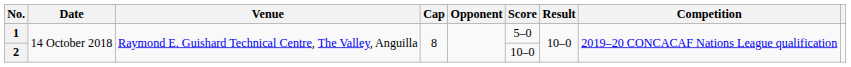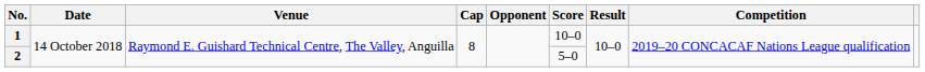 <table class="wikitable plainrowheaders">
 <tr>
 <th scope=col>No.</th>
 <th scope=col data-sort-type=date>Date</th>
 <th scope=col>Venue</th>
 <th scope=col>Cap</th>
 <th scope=col>Opponent</th>
 <th scope=col>Score</th>
 <th scope=col>Result</th>
 <th scope=col>Competition</th>
 <th scope=col class=unsortable></th>
 </tr>
 <tr>
 <th scope=row style=text-align:center>1</th>
 <td rowspan=2>14 October 2018</td>
 <td rowspan=2><a href='#'>Raymond E. Guishard Technical Centre</a>, <a href='#'>The Valley</a>, Anguilla</td>
 <td rowspan=2 align=center>8</td>
 <td rowspan=2></td>
-<td align=center>5–0</td>
+<td align=center>10–0</td>
 <td rowspan=2 align=center>10–0</td>
 <td rowspan=2><a href='#'>2019–20 CONCACAF Nations League qualification</a></td>
 <td rowspan=2 align=center></td>
 </tr>
 <tr>
 <th scope=row style=text-align:center>2</th>
-<td align=center>10–0</td>
+<td align=center>5–0</td>
 </tr>
 </table>
